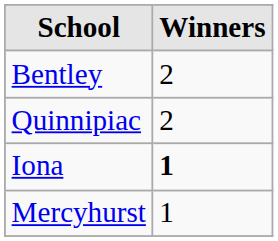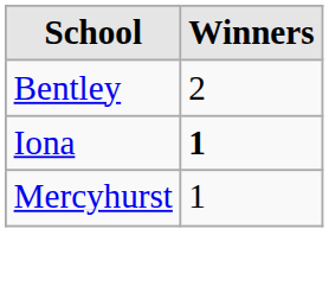 <table class="wikitable">
 <tr>
 <th style="background:#e5e5e5;">School</th>
 <th style="background:#e5e5e5;">Winners</th>
 </tr>
 <tr>
 <td><a href='#'>Bentley</a></td>
-<td>2</td>
-</tr>
-<tr>
-<td><a href='#'>Quinnipiac</a></td>
 <td>2</td>
 </tr>
 <tr>
 <td><a href='#'>Iona</a></td>
 <td><strong>1</strong></td>
 </tr>
 <tr>
 <td><a href='#'>Mercyhurst</a></td>
 <td>1</td>
 </tr>
 </table>
